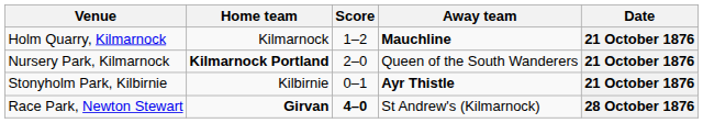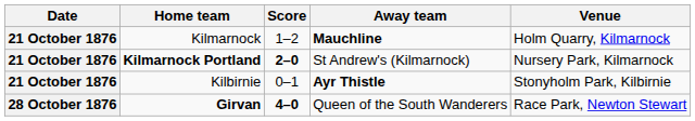 <table class="wikitable football-result-list" style="max-width: 80em; text-align: center">
 <tr>
-<th scope="col">Venue</th>
+<th scope="col">Date</th>
 <th scope="col">Home team</th>
 <th scope="col">Score</th>
 <th scope="col">Away team</th>
-<th scope="col">Date</th>
+<th scope="col">Venue</th>
 </tr>
 <tr>
-<td align=left>Holm Quarry, <a href='#'>Kilmarnock</a></td>
+<th scope="row">21 October 1876</th>
 <td align=right>Kilmarnock</td>
 <td>1–2</td>
 <td align=left><strong>Mauchline</strong></td>
-<th scope="row">21 October 1876</th>
+<td align=left>Holm Quarry, <a href='#'>Kilmarnock</a></td>
 </tr>
 <tr>
+<th scope="row">21 October 1876</th>
+<td align=right><strong>Kilmarnock Portland</strong></td>
+<td><strong>2–0</strong></td>
+<td align=left>St Andrew's (Kilmarnock)</td>
 <td align=left>Nursery Park, Kilmarnock</td>
-<td align=right><strong>Kilmarnock Portland</strong></td>
-<td>2–0</td>
-<td align=left>Queen of the South Wanderers</td>
-<th scope="row">21 October 1876</th>
 </tr>
 <tr>
-<td align=left>Stonyholm Park, Kilbirnie</td>
+<th scope="row">21 October 1876</th>
 <td align=right>Kilbirnie</td>
 <td>0–1</td>
 <td align=left><strong>Ayr Thistle</strong></td>
-<th scope="row">21 October 1876</th>
+<td align=left>Stonyholm Park, Kilbirnie</td>
 </tr>
 <tr>
-<td align=left>Race Park, <a href='#'>Newton Stewart</a></td>
+<th scope="row">28 October 1876</th>
 <td align=right><strong>Girvan</strong></td>
 <td><strong>4–0</strong></td>
-<td align=left>St Andrew's (Kilmarnock)</td>
-<th scope="row">28 October 1876</th>
+<td align=left>Queen of the South Wanderers</td>
+<td align=left>Race Park, <a href='#'>Newton Stewart</a></td>
 </tr>
 </table>
